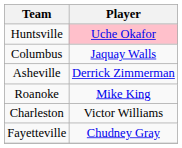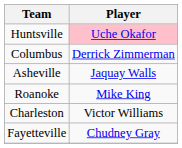 <table class="wikitable" style="text-align:center">
 <tr>
 <th>Team</th>
 <th>Player</th>
 </tr>
 <tr>
 <td>Huntsville</td>
 <td style="background: pink;"><a href='#'>Uche Okafor</a></td>
 </tr>
 <tr>
 <td>Columbus</td>
-<td><a href='#'>Jaquay Walls</a></td>
+<td><a href='#'>Derrick Zimmerman</a></td>
 </tr>
 <tr>
 <td>Asheville</td>
-<td><a href='#'>Derrick Zimmerman</a></td>
+<td><a href='#'>Jaquay Walls</a></td>
 </tr>
 <tr>
 <td>Roanoke</td>
 <td><a href='#'>Mike King</a></td>
 </tr>
 <tr>
 <td>Charleston</td>
 <td>Victor Williams</td>
 </tr>
 <tr>
 <td>Fayetteville</td>
 <td><a href='#'>Chudney Gray</a></td>
 </tr>
 <tr>
 </tr>
 </table>
